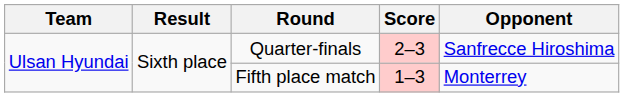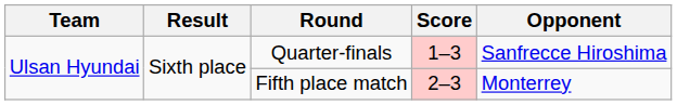 <table class="wikitable" style="text-align:center">
 <tr>
 <th>Team</th>
 <th>Result</th>
 <th>Round</th>
 <th>Score</th>
 <th>Opponent</th>
 </tr>
 <tr>
 <td rowspan="2"><a href='#'>Ulsan Hyundai</a></td>
 <td rowspan="2">Sixth place</td>
 <td>Quarter-finals</td>
-<td bgcolor="#fcc">2–3</td>
+<td bgcolor="#fcc">1–3</td>
 <td align="left"> <a href='#'>Sanfrecce Hiroshima</a></td>
 </tr>
 <tr>
 <td>Fifth place match</td>
-<td bgcolor="#fcc">1–3</td>
+<td bgcolor="#fcc">2–3</td>
 <td align="left"> <a href='#'>Monterrey</a></td>
 </tr>
 </table>
